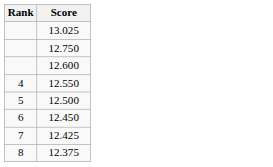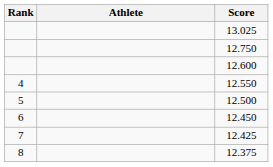 <table class=wikitable style="text-align:center">
 <tr>
 <th width=40>Rank</th>
+<th width=250>Athlete</th>
 <th width=70>Score</th>
 </tr>
 <tr>
 <td></td>
+<td align=left></td>
 <td>13.025</td>
 </tr>
 <tr>
 <td></td>
+<td align=left></td>
 <td>12.750</td>
 </tr>
 <tr>
 <td></td>
+<td align=left></td>
 <td>12.600</td>
 </tr>
 <tr>
 <td>4</td>
+<td align=left></td>
 <td>12.550</td>
 </tr>
 <tr>
 <td>5</td>
+<td align=left></td>
 <td>12.500</td>
 </tr>
 <tr>
 <td>6</td>
+<td align=left></td>
 <td>12.450</td>
 </tr>
 <tr>
 <td>7</td>
+<td align=left></td>
 <td>12.425</td>
 </tr>
 <tr>
 <td>8</td>
+<td align=left></td>
 <td>12.375</td>
 </tr>
 </table>
